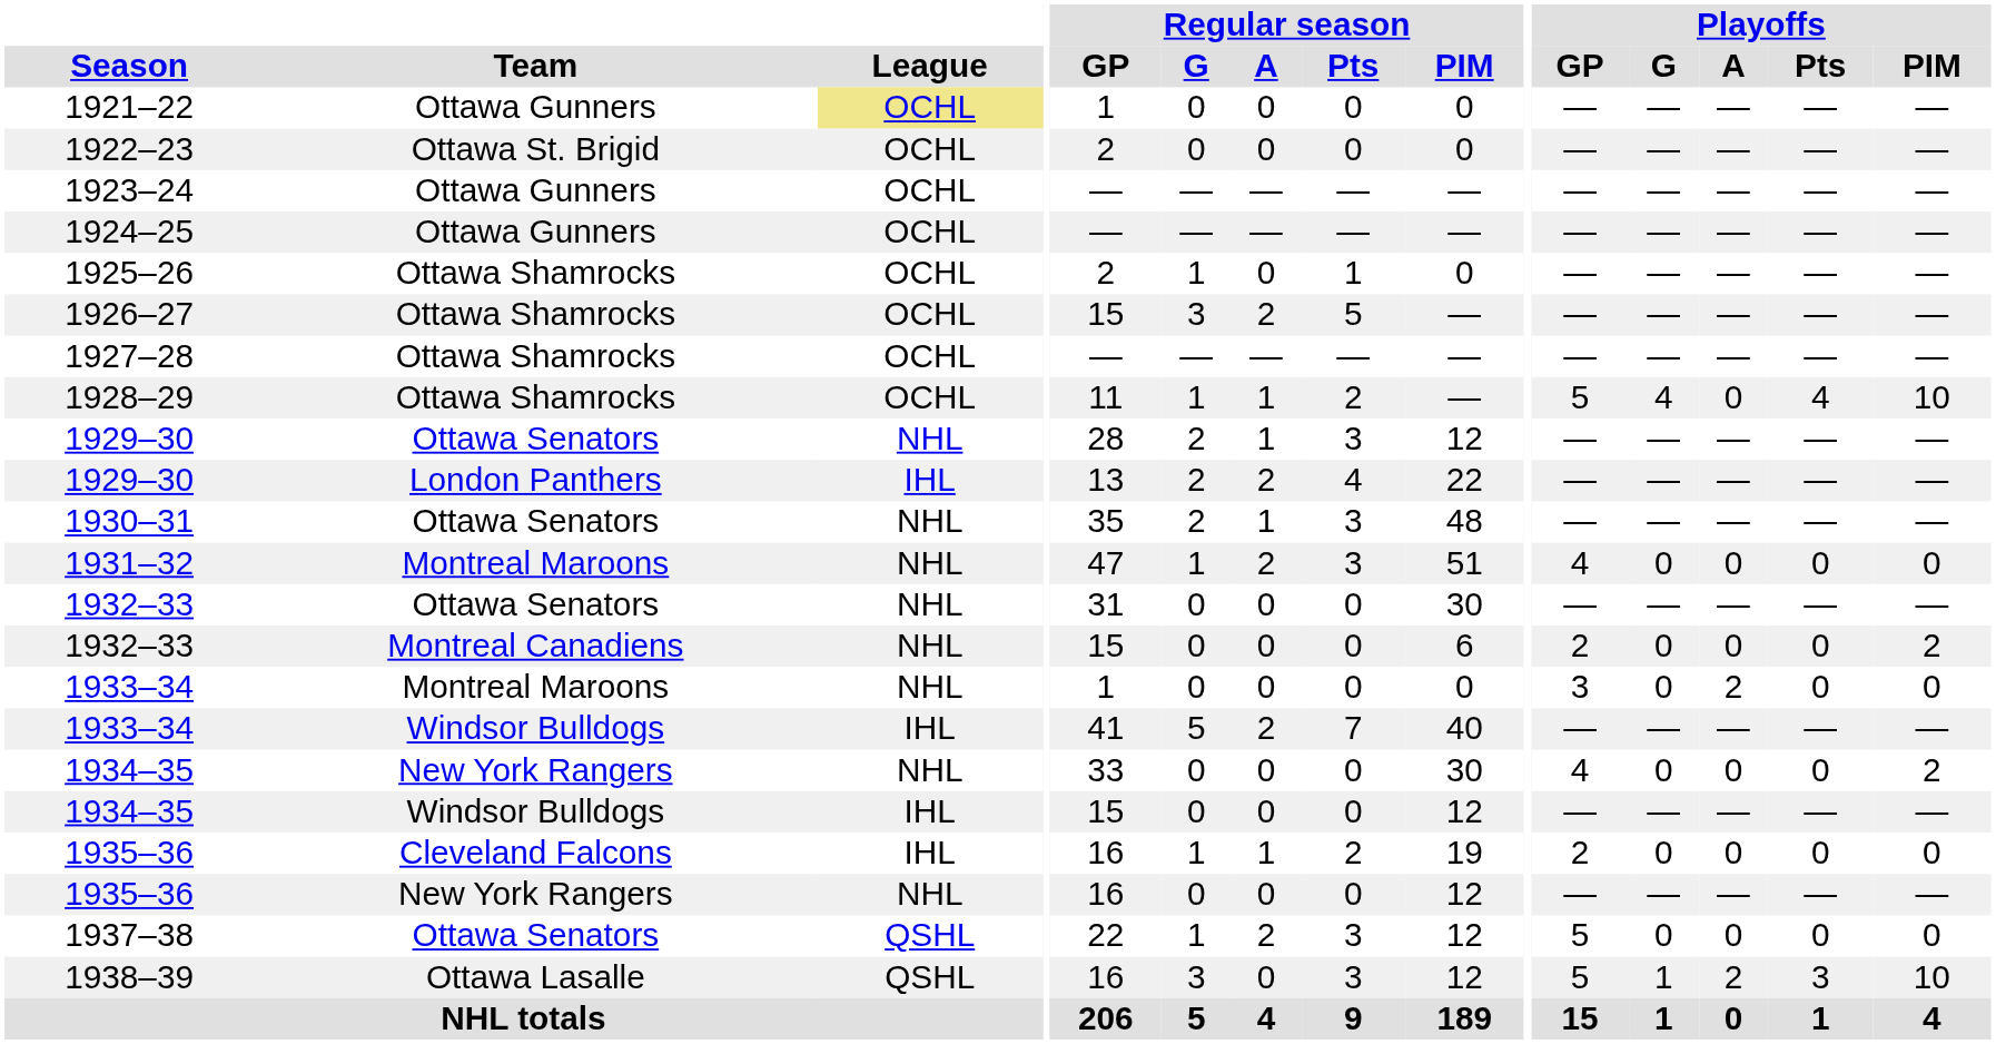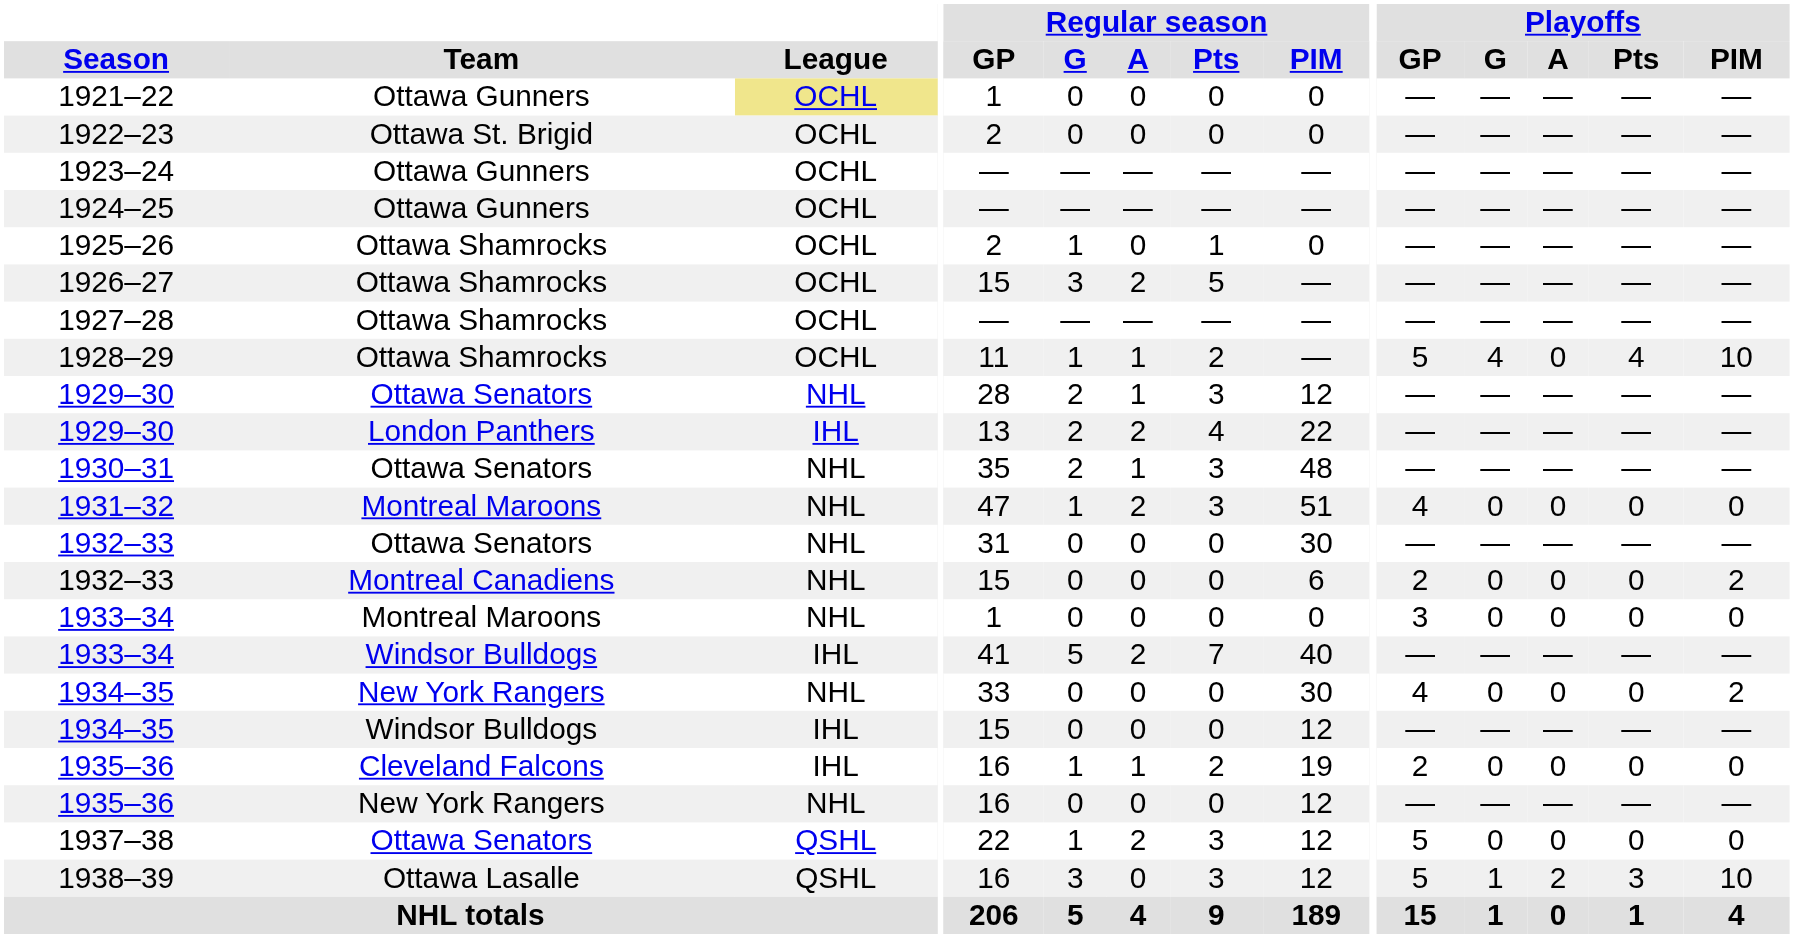 <table border="0" cellpadding="1" cellspacing="0" style="text-align:center; width:60em">
 <tr bgcolor="#e0e0e0">
 <th colspan="3" bgcolor="#ffffff"></th>
 <th rowspan="100" bgcolor="#ffffff"></th>
 <th colspan="5"><a href='#'>Regular season</a></th>
 <th rowspan="100" bgcolor="#ffffff"></th>
 <th colspan="5"><a href='#'>Playoffs</a></th>
 </tr>
 <tr bgcolor="#e0e0e0">
 <th><a href='#'>Season</a></th>
 <th>Team</th>
 <th>League</th>
 <th>GP</th>
 <th><a href='#'>G</a></th>
 <th><a href='#'>A</a></th>
 <th><a href='#'>Pts</a></th>
 <th><a href='#'>PIM</a></th>
 <th>GP</th>
 <th>G</th>
 <th>A</th>
 <th>Pts</th>
 <th>PIM</th>
 </tr>
 <tr>
 <td>1921–22</td>
 <td>Ottawa Gunners</td>
 <td style="background: khaki;"><a href='#'>OCHL</a></td>
 <td>1</td>
 <td>0</td>
 <td>0</td>
 <td>0</td>
 <td>0</td>
 <td>—</td>
 <td>—</td>
 <td>—</td>
 <td>—</td>
 <td>—</td>
 </tr>
 <tr bgcolor="#f0f0f0">
 <td>1922–23</td>
 <td>Ottawa St. Brigid</td>
 <td>OCHL</td>
 <td>2</td>
 <td>0</td>
 <td>0</td>
 <td>0</td>
 <td>0</td>
 <td>—</td>
 <td>—</td>
 <td>—</td>
 <td>—</td>
 <td>—</td>
 </tr>
 <tr>
 <td>1923–24</td>
 <td>Ottawa Gunners</td>
 <td>OCHL</td>
 <td>—</td>
 <td>—</td>
 <td>—</td>
 <td>—</td>
 <td>—</td>
 <td>—</td>
 <td>—</td>
 <td>—</td>
 <td>—</td>
 <td>—</td>
 </tr>
 <tr bgcolor="#f0f0f0">
 <td>1924–25</td>
 <td>Ottawa Gunners</td>
 <td>OCHL</td>
 <td>—</td>
 <td>—</td>
 <td>—</td>
 <td>—</td>
 <td>—</td>
 <td>—</td>
 <td>—</td>
 <td>—</td>
 <td>—</td>
 <td>—</td>
 </tr>
 <tr>
 <td>1925–26</td>
 <td>Ottawa Shamrocks</td>
 <td>OCHL</td>
 <td>2</td>
 <td>1</td>
 <td>0</td>
 <td>1</td>
 <td>0</td>
 <td>—</td>
 <td>—</td>
 <td>—</td>
 <td>—</td>
 <td>—</td>
 </tr>
 <tr bgcolor="#f0f0f0">
 <td>1926–27</td>
 <td>Ottawa Shamrocks</td>
 <td>OCHL</td>
 <td>15</td>
 <td>3</td>
 <td>2</td>
 <td>5</td>
 <td>—</td>
 <td>—</td>
 <td>—</td>
 <td>—</td>
 <td>—</td>
 <td>—</td>
 </tr>
 <tr>
 <td>1927–28</td>
 <td>Ottawa Shamrocks</td>
 <td>OCHL</td>
 <td>—</td>
 <td>—</td>
 <td>—</td>
 <td>—</td>
 <td>—</td>
 <td>—</td>
 <td>—</td>
 <td>—</td>
 <td>—</td>
 <td>—</td>
 </tr>
 <tr bgcolor="#f0f0f0">
 <td>1928–29</td>
 <td>Ottawa Shamrocks</td>
 <td>OCHL</td>
 <td>11</td>
 <td>1</td>
 <td>1</td>
 <td>2</td>
 <td>—</td>
 <td>5</td>
 <td>4</td>
 <td>0</td>
 <td>4</td>
 <td>10</td>
 </tr>
 <tr>
 <td><a href='#'>1929–30</a></td>
 <td><a href='#'>Ottawa Senators</a></td>
 <td><a href='#'>NHL</a></td>
 <td>28</td>
 <td>2</td>
 <td>1</td>
 <td>3</td>
 <td>12</td>
 <td>—</td>
 <td>—</td>
 <td>—</td>
 <td>—</td>
 <td>—</td>
 </tr>
 <tr bgcolor="#f0f0f0">
 <td><a href='#'>1929–30</a></td>
 <td><a href='#'>London Panthers</a></td>
 <td><a href='#'>IHL</a></td>
 <td>13</td>
 <td>2</td>
 <td>2</td>
 <td>4</td>
 <td>22</td>
 <td>—</td>
 <td>—</td>
 <td>—</td>
 <td>—</td>
 <td>—</td>
 </tr>
 <tr>
 <td><a href='#'>1930–31</a></td>
 <td>Ottawa Senators</td>
 <td>NHL</td>
 <td>35</td>
 <td>2</td>
 <td>1</td>
 <td>3</td>
 <td>48</td>
 <td>—</td>
 <td>—</td>
 <td>—</td>
 <td>—</td>
 <td>—</td>
 </tr>
 <tr bgcolor="#f0f0f0">
 <td><a href='#'>1931–32</a></td>
 <td><a href='#'>Montreal Maroons</a></td>
 <td>NHL</td>
 <td>47</td>
 <td>1</td>
 <td>2</td>
 <td>3</td>
 <td>51</td>
 <td>4</td>
 <td>0</td>
 <td>0</td>
 <td>0</td>
 <td>0</td>
 </tr>
 <tr>
 <td><a href='#'>1932–33</a></td>
 <td>Ottawa Senators</td>
 <td>NHL</td>
 <td>31</td>
 <td>0</td>
 <td>0</td>
 <td>0</td>
 <td>30</td>
 <td>—</td>
 <td>—</td>
 <td>—</td>
 <td>—</td>
 <td>—</td>
 </tr>
 <tr bgcolor="#f0f0f0">
 <td>1932–33</td>
 <td><a href='#'>Montreal Canadiens</a></td>
 <td>NHL</td>
 <td>15</td>
 <td>0</td>
 <td>0</td>
 <td>0</td>
 <td>6</td>
 <td>2</td>
 <td>0</td>
 <td>0</td>
 <td>0</td>
 <td>2</td>
 </tr>
 <tr>
 <td><a href='#'>1933–34</a></td>
 <td>Montreal Maroons</td>
 <td>NHL</td>
 <td>1</td>
 <td>0</td>
 <td>0</td>
 <td>0</td>
 <td>0</td>
 <td>3</td>
 <td>0</td>
-<td>2</td>
+<td>0</td>
 <td>0</td>
 <td>0</td>
 </tr>
 <tr bgcolor="#f0f0f0">
 <td><a href='#'>1933–34</a></td>
 <td><a href='#'>Windsor Bulldogs</a></td>
 <td>IHL</td>
 <td>41</td>
 <td>5</td>
 <td>2</td>
 <td>7</td>
 <td>40</td>
 <td>—</td>
 <td>—</td>
 <td>—</td>
 <td>—</td>
 <td>—</td>
 </tr>
 <tr>
 <td><a href='#'>1934–35</a></td>
 <td><a href='#'>New York Rangers</a></td>
 <td>NHL</td>
 <td>33</td>
 <td>0</td>
 <td>0</td>
 <td>0</td>
 <td>30</td>
 <td>4</td>
 <td>0</td>
 <td>0</td>
 <td>0</td>
 <td>2</td>
 </tr>
 <tr bgcolor="#f0f0f0">
 <td><a href='#'>1934–35</a></td>
 <td>Windsor Bulldogs</td>
 <td>IHL</td>
 <td>15</td>
 <td>0</td>
 <td>0</td>
 <td>0</td>
 <td>12</td>
 <td>—</td>
 <td>—</td>
 <td>—</td>
 <td>—</td>
 <td>—</td>
 </tr>
 <tr>
 <td><a href='#'>1935–36</a></td>
 <td><a href='#'>Cleveland Falcons</a></td>
 <td>IHL</td>
 <td>16</td>
 <td>1</td>
 <td>1</td>
 <td>2</td>
 <td>19</td>
 <td>2</td>
 <td>0</td>
 <td>0</td>
 <td>0</td>
 <td>0</td>
 </tr>
 <tr bgcolor="#f0f0f0">
 <td><a href='#'>1935–36</a></td>
 <td>New York Rangers</td>
 <td>NHL</td>
 <td>16</td>
 <td>0</td>
 <td>0</td>
 <td>0</td>
 <td>12</td>
 <td>—</td>
 <td>—</td>
 <td>—</td>
 <td>—</td>
 <td>—</td>
 </tr>
 <tr>
 <td>1937–38</td>
 <td><a href='#'>Ottawa Senators</a></td>
 <td><a href='#'>QSHL</a></td>
 <td>22</td>
 <td>1</td>
 <td>2</td>
 <td>3</td>
 <td>12</td>
 <td>5</td>
 <td>0</td>
 <td>0</td>
 <td>0</td>
 <td>0</td>
 </tr>
 <tr bgcolor="#f0f0f0">
 <td>1938–39</td>
 <td>Ottawa Lasalle</td>
 <td>QSHL</td>
 <td>16</td>
 <td>3</td>
 <td>0</td>
 <td>3</td>
 <td>12</td>
 <td>5</td>
 <td>1</td>
 <td>2</td>
 <td>3</td>
 <td>10</td>
 </tr>
 <tr bgcolor="#e0e0e0">
 <th colspan="3">NHL totals</th>
 <th>206</th>
 <th>5</th>
 <th>4</th>
 <th>9</th>
 <th>189</th>
 <th>15</th>
 <th>1</th>
 <th>0</th>
 <th>1</th>
 <th>4</th>
 </tr>
 </table>
